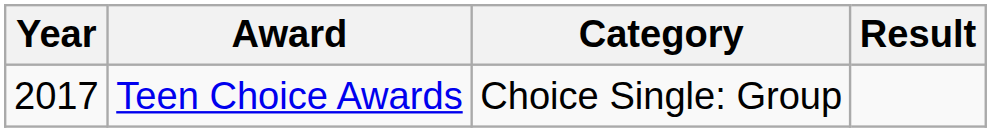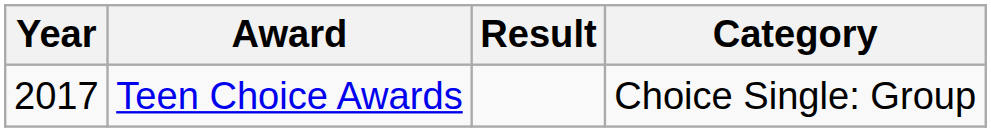 <table class="wikitable">
 <tr>
 <th scope="col">Year</th>
 <th scope="col">Award</th>
+<th scope="col">Result</th>
 <th scope="col">Category</th>
-<th scope="col">Result</th>
 </tr>
 <tr>
 <td>2017</td>
 <td><a href='#'>Teen Choice Awards</a></td>
+<td></td>
 <td>Choice Single: Group</td>
-<td></td>
 </tr>
 </table>
